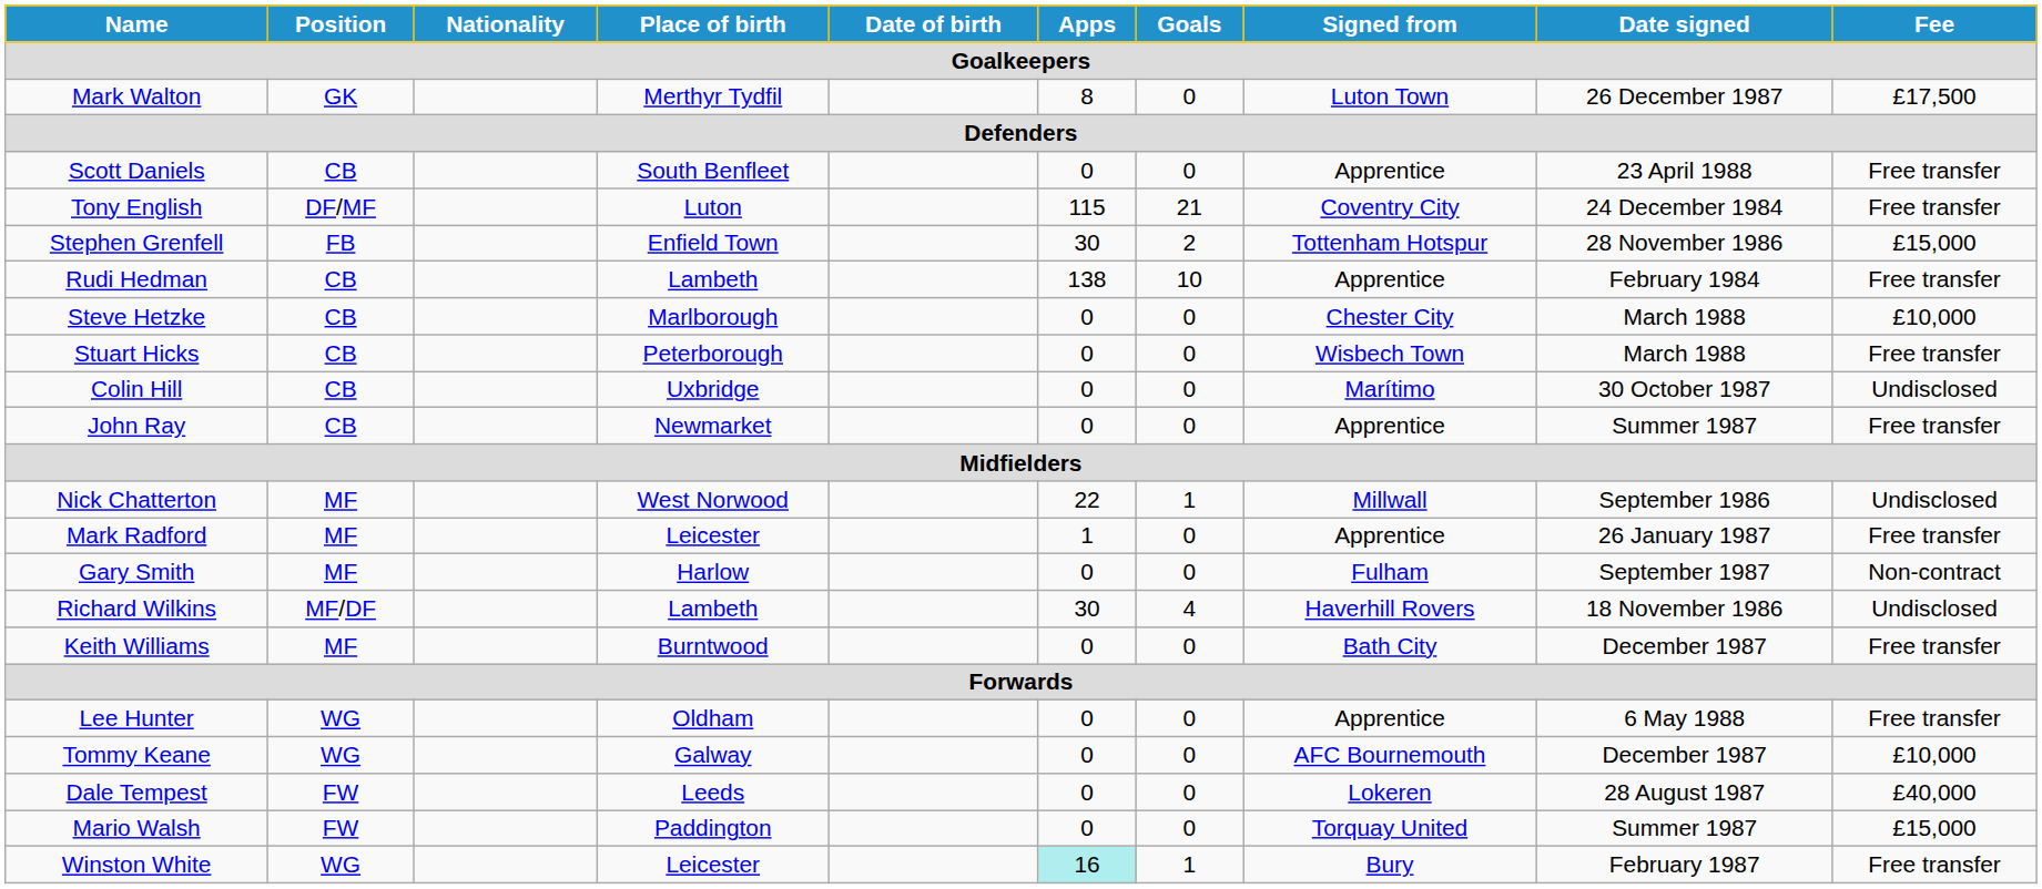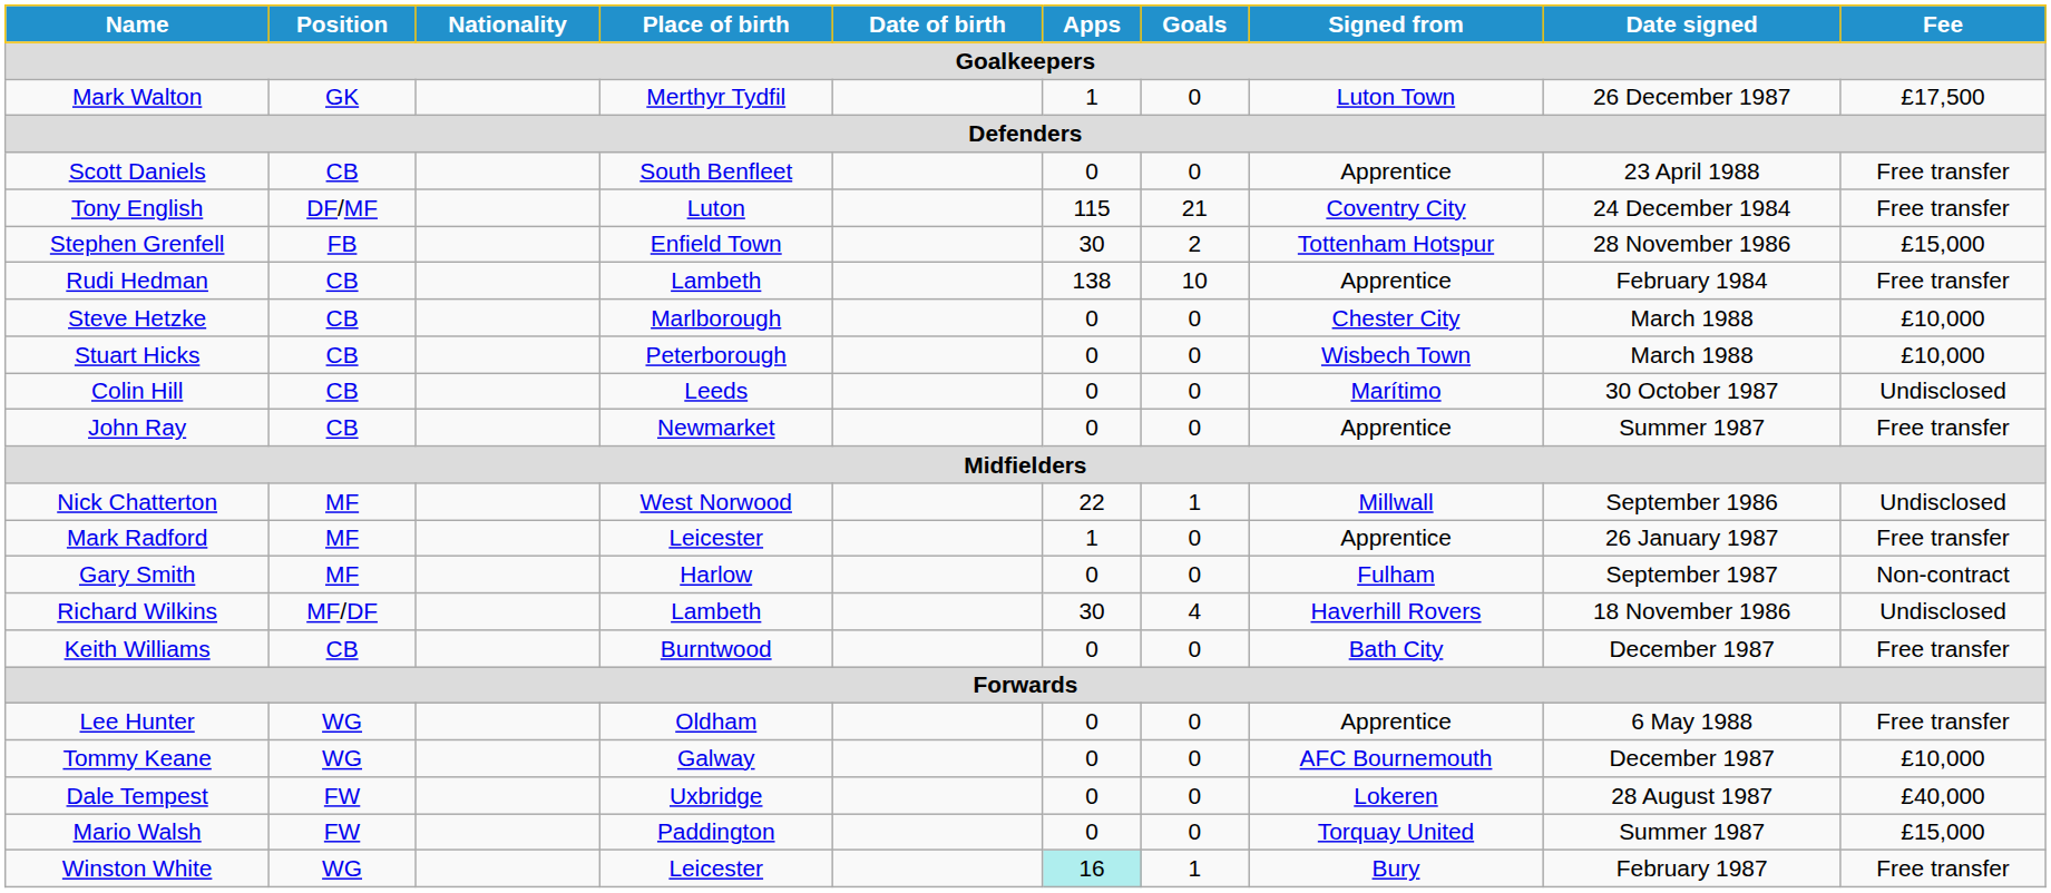 <table class="wikitable" style="text-align:center; font-size:90%; width:100%;">
 <tr>
 <th style="background:#2191CC; color:white; border:1px solid #F7C408; text-align:center;">Name</th>
 <th style="background:#2191CC; color:white; border:1px solid #F7C408; text-align:center;">Position</th>
 <th style="background:#2191CC; color:white; border:1px solid #F7C408; text-align:center;">Nationality</th>
 <th style="background:#2191CC; color:white; border:1px solid #F7C408; text-align:center;">Place of birth</th>
 <th style="background:#2191CC; color:white; border:1px solid #F7C408; text-align:center;">Date of birth</th>
 <th style="background:#2191CC; color:white; border:1px solid #F7C408; text-align:center;">Apps</th>
 <th style="background:#2191CC; color:white; border:1px solid #F7C408; text-align:center;">Goals</th>
 <th style="background:#2191CC; color:white; border:1px solid #F7C408; text-align:center;">Signed from</th>
 <th style="background:#2191CC; color:white; border:1px solid #F7C408; text-align:center;">Date signed</th>
 <th style="background:#2191CC; color:white; border:1px solid #F7C408; text-align:center;">Fee</th>
 </tr>
 <tr>
 <th colspan="12" style="background:#dcdcdc; text-align:center;">Goalkeepers</th>
 </tr>
 <tr>
 <td><a href='#'>Mark Walton</a></td>
 <td><a href='#'>GK</a></td>
 <td></td>
 <td><a href='#'>Merthyr Tydfil</a></td>
 <td></td>
-<td>8</td>
+<td>1</td>
 <td>0</td>
 <td> <a href='#'>Luton Town</a></td>
 <td>26 December 1987</td>
 <td>£17,500</td>
 </tr>
 <tr>
 <th colspan="12" style="background:#dcdcdc; text-align:center;">Defenders</th>
 </tr>
 <tr>
 <td><a href='#'>Scott Daniels</a></td>
 <td><a href='#'>CB</a></td>
 <td></td>
 <td><a href='#'>South Benfleet</a></td>
 <td></td>
 <td>0</td>
 <td>0</td>
 <td>Apprentice</td>
 <td>23 April 1988</td>
 <td>Free transfer</td>
 </tr>
 <tr>
 <td><a href='#'>Tony English</a></td>
 <td><a href='#'>DF</a>/<a href='#'>MF</a></td>
 <td></td>
 <td><a href='#'>Luton</a></td>
 <td></td>
 <td>115</td>
 <td>21</td>
 <td> <a href='#'>Coventry City</a></td>
 <td>24 December 1984</td>
 <td>Free transfer</td>
 </tr>
 <tr>
 <td><a href='#'>Stephen Grenfell</a></td>
 <td><a href='#'>FB</a></td>
 <td></td>
 <td><a href='#'>Enfield Town</a></td>
 <td></td>
 <td>30</td>
 <td>2</td>
 <td> <a href='#'>Tottenham Hotspur</a></td>
 <td>28 November 1986</td>
 <td>£15,000</td>
 </tr>
 <tr>
 <td><a href='#'>Rudi Hedman</a></td>
 <td><a href='#'>CB</a></td>
 <td></td>
 <td><a href='#'>Lambeth</a></td>
 <td></td>
 <td>138</td>
 <td>10</td>
 <td>Apprentice</td>
 <td>February 1984</td>
 <td>Free transfer</td>
 </tr>
 <tr>
 <td><a href='#'>Steve Hetzke</a></td>
 <td><a href='#'>CB</a></td>
 <td></td>
 <td><a href='#'>Marlborough</a></td>
 <td></td>
 <td>0</td>
 <td>0</td>
 <td> <a href='#'>Chester City</a></td>
 <td>March 1988</td>
 <td>£10,000</td>
 </tr>
 <tr>
 <td><a href='#'>Stuart Hicks</a></td>
 <td><a href='#'>CB</a></td>
 <td></td>
 <td><a href='#'>Peterborough</a></td>
 <td></td>
 <td>0</td>
 <td>0</td>
 <td> <a href='#'>Wisbech Town</a></td>
 <td>March 1988</td>
-<td>Free transfer</td>
+<td>£10,000</td>
 </tr>
 <tr>
 <td><a href='#'>Colin Hill</a></td>
 <td><a href='#'>CB</a></td>
 <td></td>
-<td> <a href='#'>Uxbridge</a></td>
+<td> <a href='#'>Leeds</a></td>
 <td></td>
 <td>0</td>
 <td>0</td>
 <td> <a href='#'>Marítimo</a></td>
 <td>30 October 1987</td>
 <td>Undisclosed</td>
 </tr>
 <tr>
 <td><a href='#'>John Ray</a></td>
 <td><a href='#'>CB</a></td>
 <td></td>
 <td><a href='#'>Newmarket</a></td>
 <td></td>
 <td>0</td>
 <td>0</td>
 <td>Apprentice</td>
 <td>Summer 1987</td>
 <td>Free transfer</td>
 </tr>
 <tr>
 <th colspan="12" style="background:#dcdcdc; text-align:center;">Midfielders</th>
 </tr>
 <tr>
 <td><a href='#'>Nick Chatterton</a></td>
 <td><a href='#'>MF</a></td>
 <td></td>
 <td><a href='#'>West Norwood</a></td>
 <td></td>
 <td>22</td>
 <td>1</td>
 <td> <a href='#'>Millwall</a></td>
 <td>September 1986</td>
 <td>Undisclosed</td>
 </tr>
 <tr>
 <td><a href='#'>Mark Radford</a></td>
 <td><a href='#'>MF</a></td>
 <td></td>
 <td><a href='#'>Leicester</a></td>
 <td></td>
 <td>1</td>
 <td>0</td>
 <td>Apprentice</td>
 <td>26 January 1987</td>
 <td>Free transfer</td>
 </tr>
 <tr>
 <td><a href='#'>Gary Smith</a></td>
 <td><a href='#'>MF</a></td>
 <td></td>
 <td><a href='#'>Harlow</a></td>
 <td></td>
 <td>0</td>
 <td>0</td>
 <td> <a href='#'>Fulham</a></td>
 <td>September 1987</td>
 <td>Non-contract</td>
 </tr>
 <tr>
 <td><a href='#'>Richard Wilkins</a></td>
 <td><a href='#'>MF</a>/<a href='#'>DF</a></td>
 <td></td>
 <td><a href='#'>Lambeth</a></td>
 <td></td>
 <td>30</td>
 <td>4</td>
 <td> <a href='#'>Haverhill Rovers</a></td>
 <td>18 November 1986</td>
 <td>Undisclosed</td>
 </tr>
 <tr>
 <td><a href='#'>Keith Williams</a></td>
-<td><a href='#'>MF</a></td>
+<td><a href='#'>CB</a></td>
 <td></td>
 <td><a href='#'>Burntwood</a></td>
 <td></td>
 <td>0</td>
 <td>0</td>
 <td> <a href='#'>Bath City</a></td>
 <td>December 1987</td>
 <td>Free transfer</td>
 </tr>
 <tr>
 <th colspan="12" style="background:#dcdcdc; text-align:center;">Forwards</th>
 </tr>
 <tr>
 <td><a href='#'>Lee Hunter</a></td>
 <td><a href='#'>WG</a></td>
 <td></td>
 <td><a href='#'>Oldham</a></td>
 <td></td>
 <td>0</td>
 <td>0</td>
 <td>Apprentice</td>
 <td>6 May 1988</td>
 <td>Free transfer</td>
 </tr>
 <tr>
 <td><a href='#'>Tommy Keane</a></td>
 <td><a href='#'>WG</a></td>
 <td></td>
 <td><a href='#'>Galway</a></td>
 <td></td>
 <td>0</td>
 <td>0</td>
 <td> <a href='#'>AFC Bournemouth</a></td>
 <td>December 1987</td>
 <td>£10,000</td>
 </tr>
 <tr>
 <td><a href='#'>Dale Tempest</a></td>
 <td><a href='#'>FW</a></td>
 <td></td>
-<td> <a href='#'>Leeds</a></td>
+<td> <a href='#'>Uxbridge</a></td>
 <td></td>
 <td>0</td>
 <td>0</td>
 <td> <a href='#'>Lokeren</a></td>
 <td>28 August 1987</td>
 <td>£40,000</td>
 </tr>
 <tr>
 <td><a href='#'>Mario Walsh</a></td>
 <td><a href='#'>FW</a></td>
 <td></td>
 <td><a href='#'>Paddington</a></td>
 <td></td>
 <td>0</td>
 <td>0</td>
 <td> <a href='#'>Torquay United</a></td>
 <td>Summer 1987</td>
 <td>£15,000</td>
 </tr>
 <tr>
 <td><a href='#'>Winston White</a></td>
 <td><a href='#'>WG</a></td>
 <td></td>
 <td><a href='#'>Leicester</a></td>
 <td></td>
 <td style="background: paleturquoise;">16</td>
 <td>1</td>
 <td> <a href='#'>Bury</a></td>
 <td>February 1987</td>
 <td>Free transfer</td>
 </tr>
 </table>
